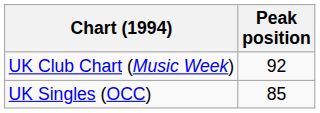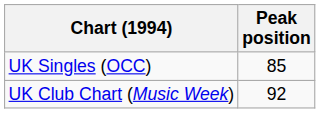 <table class="wikitable sortable">
 <tr>
 <th>Chart (1994)</th>
 <th>Peak<br>position</th>
 </tr>
 <tr>
+<td align="left"><a href='#'>UK Singles</a> (<a href='#'>OCC</a>)</td>
+<td style="text-align:center;">85</td>
+</tr>
+<tr>
 <td align="left"><a href='#'>UK Club Chart</a> (<em><a href='#'>Music Week</a></em>)</td>
 <td style="text-align:center;">92</td>
 </tr>
-<tr>
-<td align="left"><a href='#'>UK Singles</a> (<a href='#'>OCC</a>)</td>
-<td style="text-align:center;">85</td>
-</tr>
 </table>
